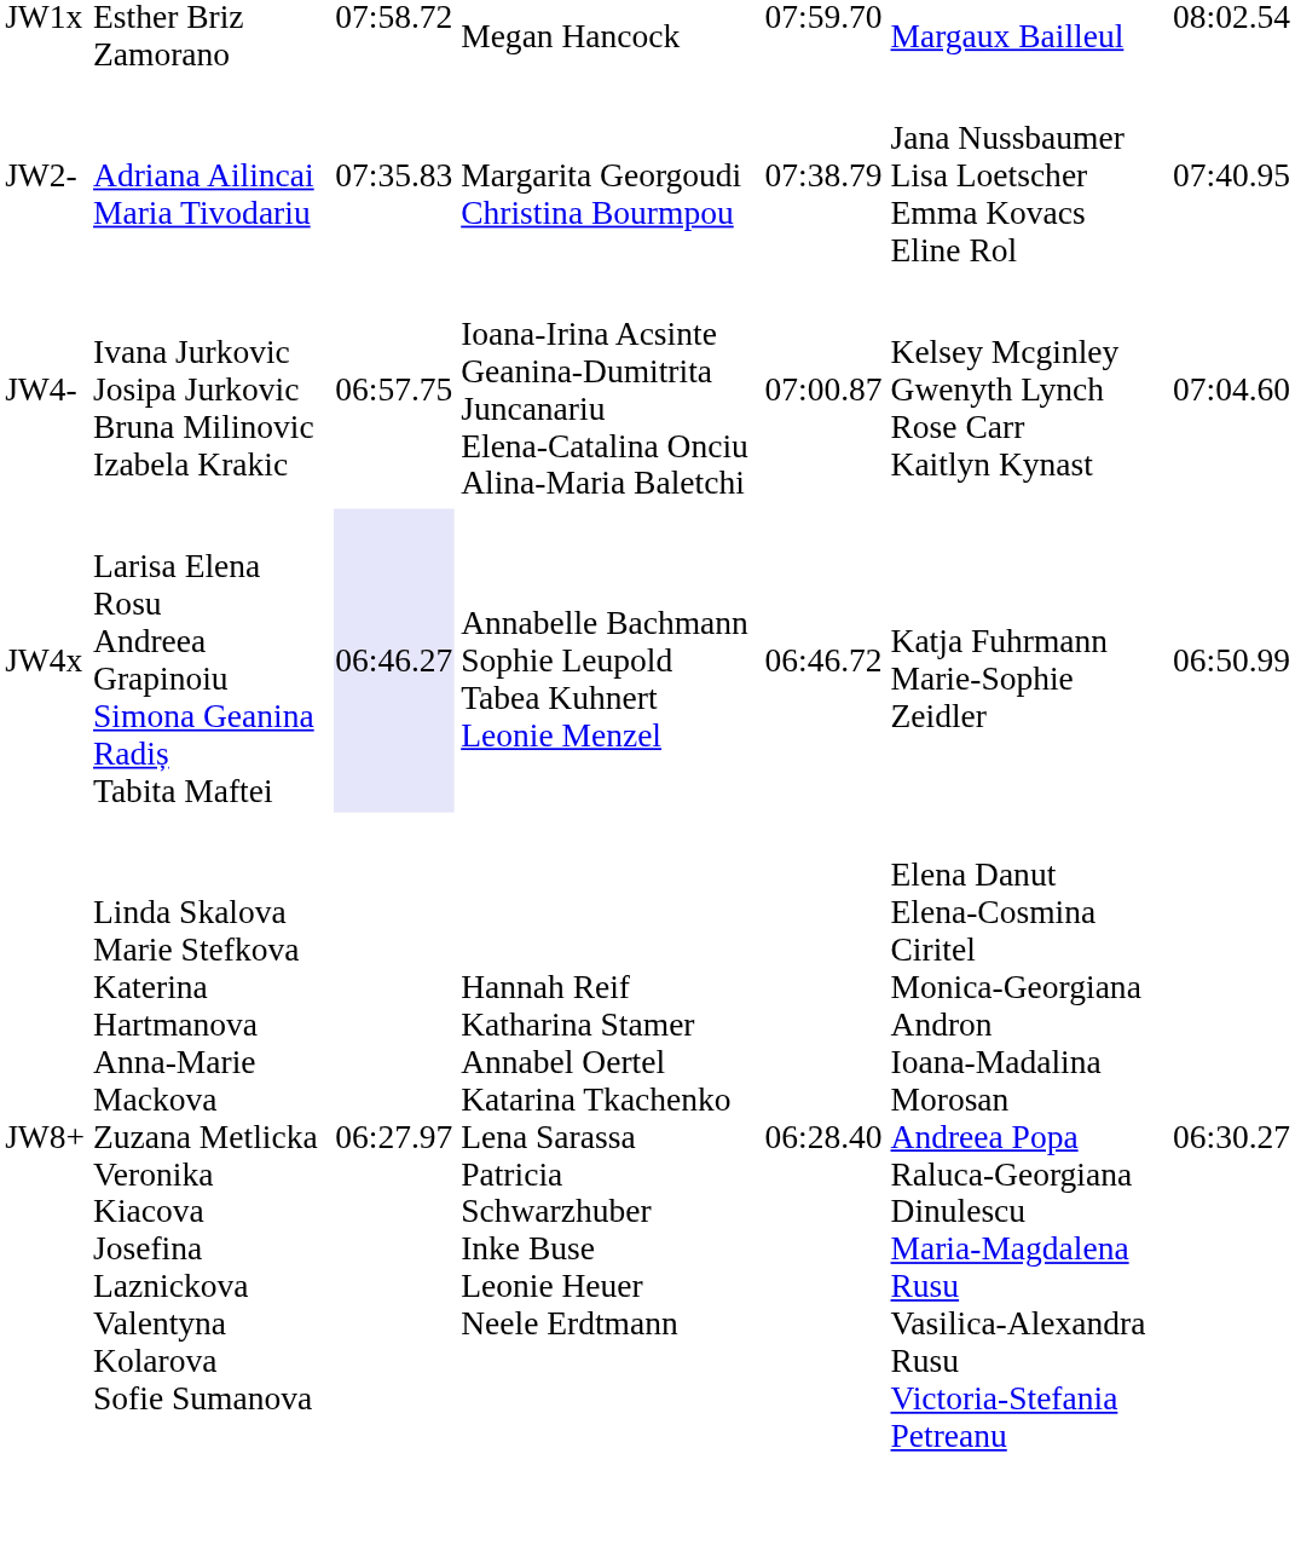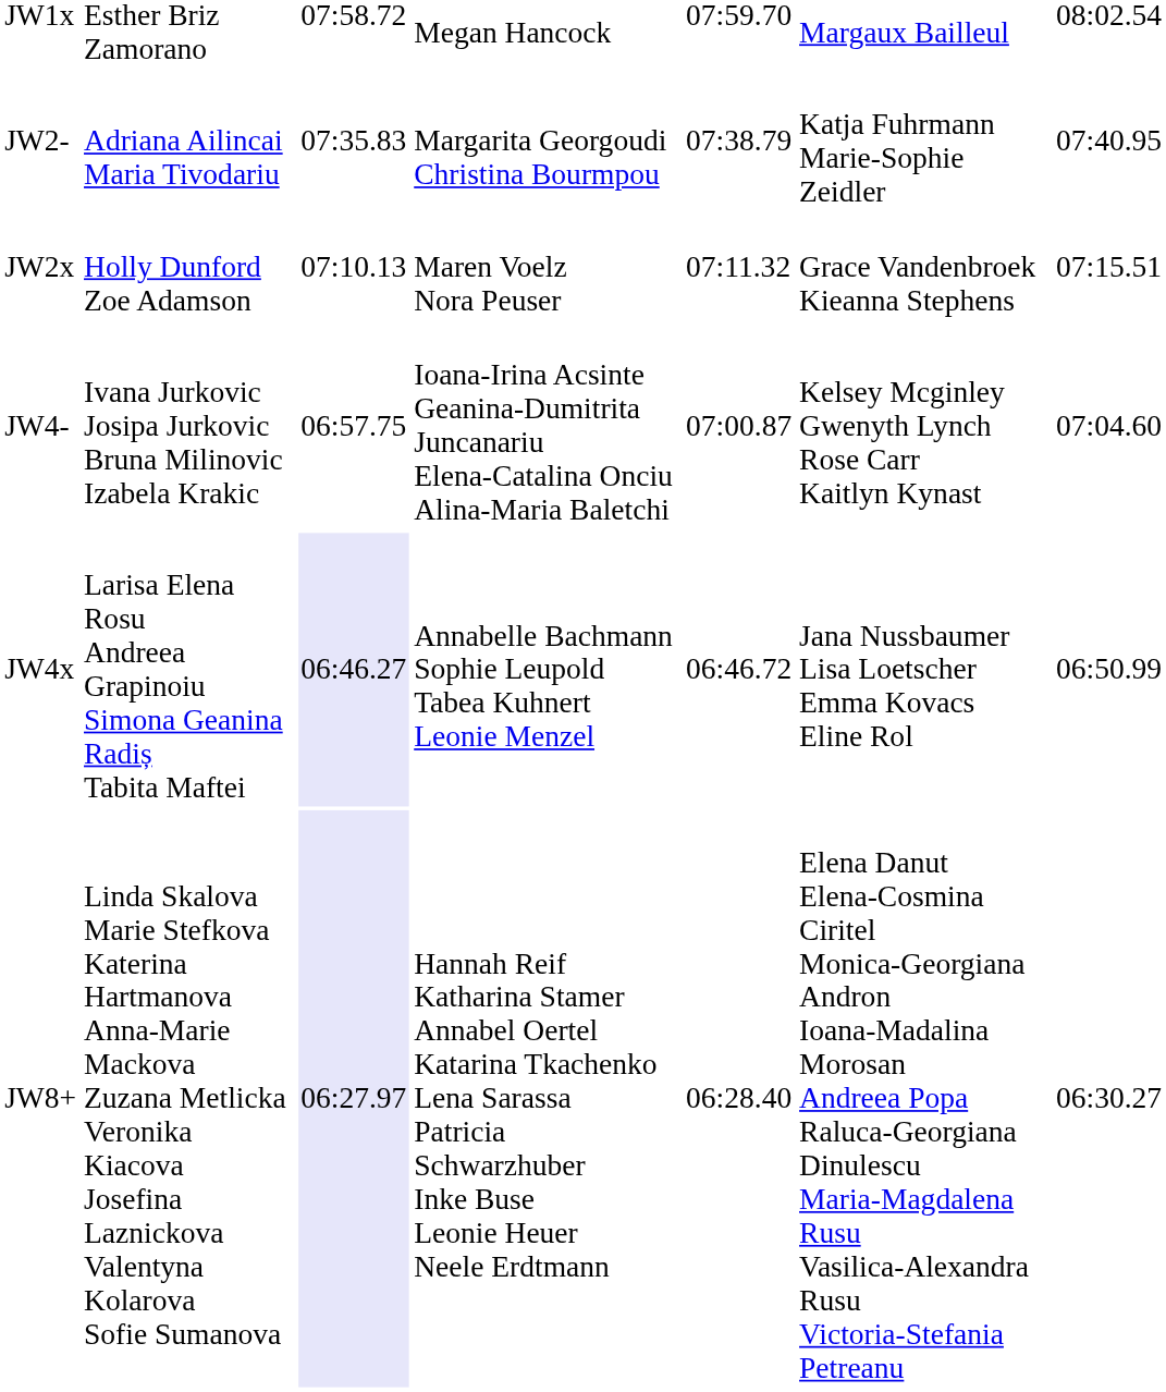 <table>
 <tr>
 <td>JW1x</td>
 <td><br>Esther Briz Zamorano</td>
 <td>07:58.72</td>
 <td><br>Megan Hancock</td>
 <td>07:59.70</td>
 <td><br><a href='#'>Margaux Bailleul</a></td>
 <td>08:02.54</td>
 </tr>
 <tr>
 <td>JW2-</td>
 <td><br><a href='#'>Adriana Ailincai</a><br><a href='#'>Maria Tivodariu</a></td>
 <td>07:35.83</td>
 <td><br>Margarita Georgoudi<br><a href='#'>Christina Bourmpou</a></td>
 <td>07:38.79</td>
-<td><br>Jana Nussbaumer<br>Lisa Loetscher<br>Emma Kovacs<br>Eline Rol</td>
+<td><br>Katja Fuhrmann<br>Marie-Sophie Zeidler</td>
 <td>07:40.95</td>
+</tr>
+<tr>
+<td>JW2x</td>
+<td><br><a href='#'>Holly Dunford</a><br>Zoe Adamson</td>
+<td>07:10.13</td>
+<td><br>Maren Voelz<br>Nora Peuser</td>
+<td>07:11.32</td>
+<td><br>Grace Vandenbroek<br>Kieanna Stephens</td>
+<td>07:15.51</td>
 </tr>
 <tr>
 <td>JW4-</td>
 <td><br>Ivana Jurkovic<br>Josipa Jurkovic<br>Bruna Milinovic<br>Izabela Krakic</td>
 <td>06:57.75</td>
 <td><br>Ioana-Irina Acsinte<br>Geanina-Dumitrita Juncanariu<br>Elena-Catalina Onciu<br>Alina-Maria Baletchi</td>
 <td>07:00.87</td>
 <td><br>Kelsey Mcginley<br>Gwenyth Lynch<br>Rose Carr<br>Kaitlyn Kynast</td>
 <td>07:04.60</td>
 </tr>
 <tr>
 <td>JW4x</td>
 <td><br>Larisa Elena Rosu<br>Andreea Grapinoiu<br><a href='#'>Simona Geanina Radiș</a><br>Tabita Maftei</td>
 <td style="background: lavender;">06:46.27</td>
 <td><br>Annabelle Bachmann<br>Sophie Leupold<br>Tabea Kuhnert<br><a href='#'>Leonie Menzel</a></td>
 <td>06:46.72</td>
-<td><br>Katja Fuhrmann<br>Marie-Sophie Zeidler</td>
+<td><br>Jana Nussbaumer<br>Lisa Loetscher<br>Emma Kovacs<br>Eline Rol</td>
 <td>06:50.99</td>
 </tr>
 <tr>
 <td>JW8+</td>
 <td><br>Linda Skalova<br>Marie Stefkova<br>Katerina Hartmanova<br>Anna-Marie Mackova<br>Zuzana Metlicka<br>Veronika Kiacova<br>Josefina Laznickova<br>Valentyna Kolarova<br>Sofie Sumanova</td>
-<td>06:27.97</td>
+<td style="background: lavender;">06:27.97</td>
 <td><br>Hannah Reif<br>Katharina Stamer<br>Annabel Oertel<br>Katarina Tkachenko<br>Lena Sarassa<br>Patricia Schwarzhuber<br>Inke Buse<br>Leonie Heuer<br>Neele Erdtmann</td>
 <td>06:28.40</td>
 <td><br>Elena Danut<br>Elena-Cosmina Ciritel<br>Monica-Georgiana Andron<br>Ioana-Madalina Morosan<br><a href='#'>Andreea Popa</a><br>Raluca-Georgiana Dinulescu<br><a href='#'>Maria-Magdalena Rusu</a><br>Vasilica-Alexandra Rusu<br><a href='#'>Victoria-Stefania Petreanu</a></td>
 <td>06:30.27</td>
 </tr>
 </table>
